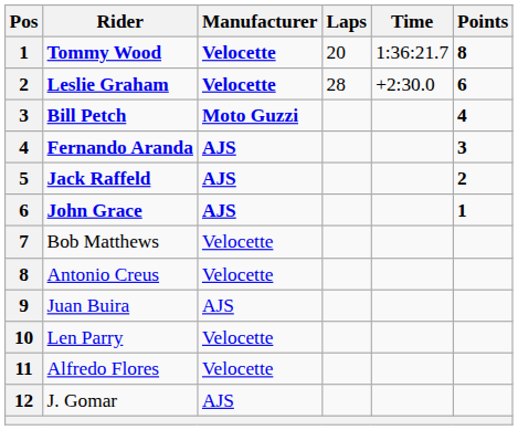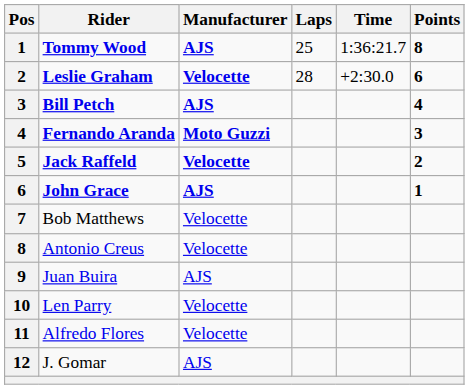 <table class="wikitable" style="font-size: 95%;">
 <tr>
 <th>Pos</th>
 <th>Rider</th>
 <th>Manufacturer</th>
 <th>Laps</th>
 <th>Time</th>
 <th>Points</th>
 </tr>
 <tr>
 <th>1</th>
 <td> <strong><a href='#'>Tommy Wood</a></strong></td>
-<td><strong><a href='#'>Velocette</a></strong></td>
-<td>20</td>
+<td><strong><a href='#'>AJS</a></strong></td>
+<td>25</td>
 <td>1:36:21.7</td>
 <td><strong>8</strong></td>
 </tr>
 <tr>
 <th>2</th>
 <td> <strong><a href='#'>Leslie Graham</a></strong></td>
 <td><strong><a href='#'>Velocette</a></strong></td>
 <td>28</td>
 <td>+2:30.0</td>
 <td><strong>6</strong></td>
 </tr>
 <tr>
 <th>3</th>
 <td> <strong><a href='#'>Bill Petch</a></strong></td>
-<td><strong><a href='#'>Moto Guzzi</a></strong></td>
+<td><strong><a href='#'>AJS</a></strong></td>
 <td></td>
 <td></td>
 <td><strong>4</strong></td>
 </tr>
 <tr>
 <th>4</th>
 <td> <strong><a href='#'>Fernando Aranda</a></strong></td>
-<td><strong><a href='#'>AJS</a></strong></td>
+<td><strong><a href='#'>Moto Guzzi</a></strong></td>
 <td></td>
 <td></td>
 <td><strong>3</strong></td>
 </tr>
 <tr>
 <th>5</th>
 <td> <strong><a href='#'>Jack Raffeld</a></strong></td>
-<td><strong><a href='#'>AJS</a></strong></td>
+<td><strong><a href='#'>Velocette</a></strong></td>
 <td></td>
 <td></td>
 <td><strong>2</strong></td>
 </tr>
 <tr>
 <th>6</th>
 <td> <strong><a href='#'>John Grace</a></strong></td>
 <td><strong><a href='#'>AJS</a></strong></td>
 <td></td>
 <td></td>
 <td><strong>1</strong></td>
 </tr>
 <tr>
 <th>7</th>
 <td> Bob Matthews</td>
 <td><a href='#'>Velocette</a></td>
 <td></td>
 <td></td>
 <td></td>
 </tr>
 <tr>
 <th>8</th>
 <td> <a href='#'>Antonio Creus</a></td>
 <td><a href='#'>Velocette</a></td>
 <td></td>
 <td></td>
 <td></td>
 </tr>
 <tr>
 <th>9</th>
 <td> <a href='#'>Juan Buira</a></td>
 <td><a href='#'>AJS</a></td>
 <td></td>
 <td></td>
 <td></td>
 </tr>
 <tr>
 <th>10</th>
 <td> <a href='#'>Len Parry</a></td>
 <td><a href='#'>Velocette</a></td>
 <td></td>
 <td></td>
 <td></td>
 </tr>
 <tr>
 <th>11</th>
 <td> <a href='#'>Alfredo Flores</a></td>
 <td><a href='#'>Velocette</a></td>
 <td></td>
 <td></td>
 <td></td>
 </tr>
 <tr>
 <th>12</th>
 <td> J. Gomar</td>
 <td><a href='#'>AJS</a></td>
 <td></td>
 <td></td>
 <td></td>
 </tr>
 <tr>
 <th colspan=6></th>
 </tr>
 </table>
